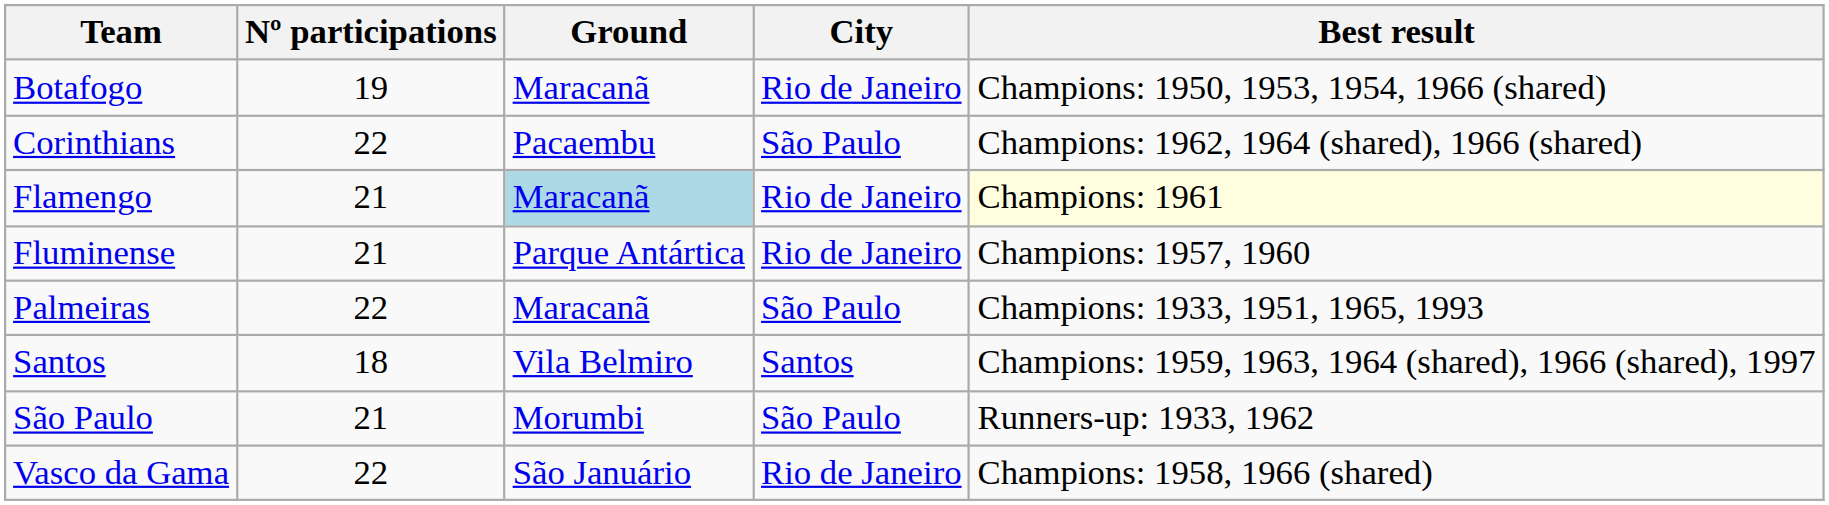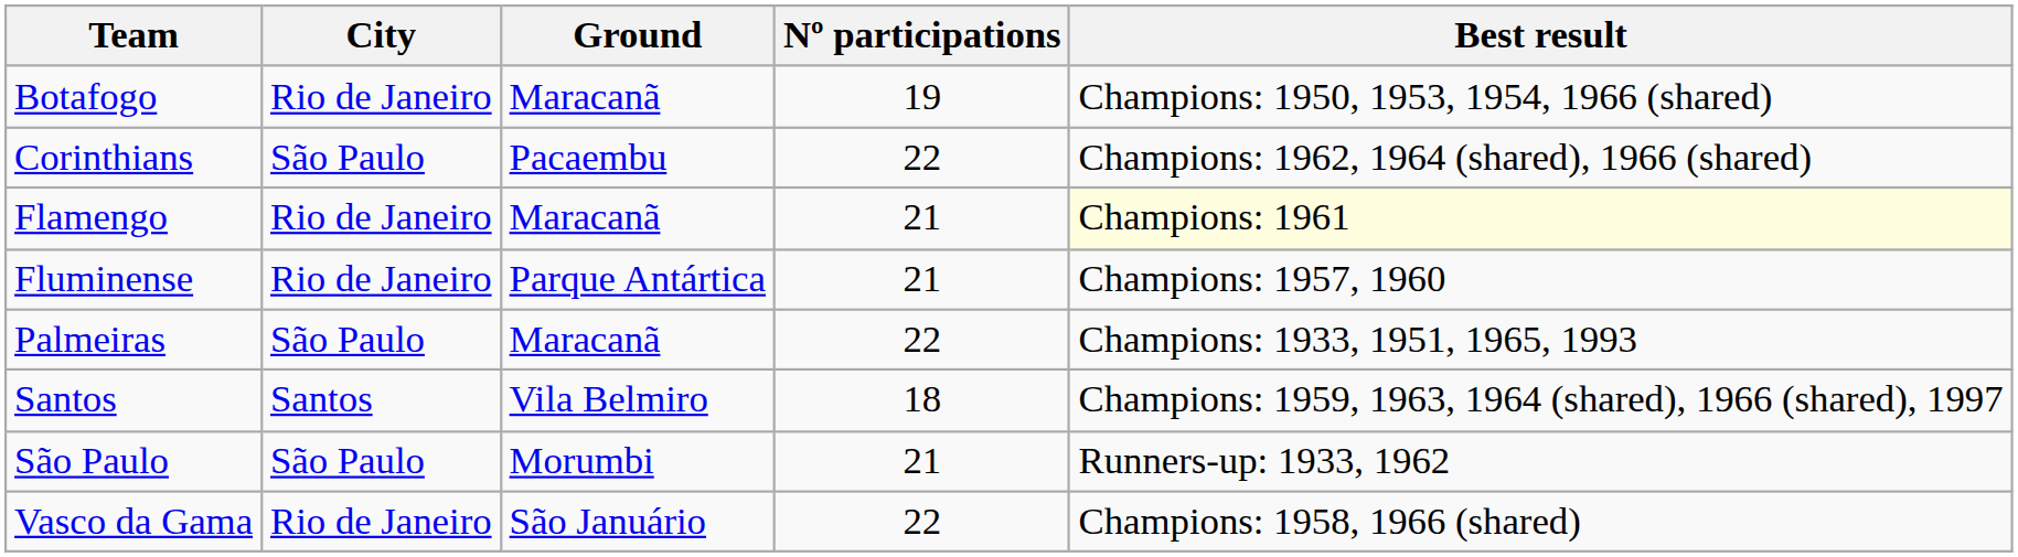 <table class="wikitable sortable">
 <tr>
 <th>Team</th>
+<th>City</th>
+<th>Ground</th>
 <th>Nº participations</th>
-<th>Ground</th>
-<th>City</th>
 <th>Best result</th>
 </tr>
 <tr>
 <td><a href='#'>Botafogo</a></td>
+<td> <a href='#'>Rio de Janeiro</a></td>
+<td><a href='#'>Maracanã</a></td>
 <td align=center>19</td>
-<td><a href='#'>Maracanã</a></td>
-<td> <a href='#'>Rio de Janeiro</a></td>
 <td>Champions: 1950, 1953, 1954, 1966 (shared)</td>
 </tr>
 <tr>
 <td><a href='#'>Corinthians</a></td>
+<td> <a href='#'>São Paulo</a></td>
+<td><a href='#'>Pacaembu</a></td>
 <td align=center>22</td>
-<td><a href='#'>Pacaembu</a></td>
-<td> <a href='#'>São Paulo</a></td>
 <td>Champions: 1962, 1964 (shared), 1966 (shared)</td>
 </tr>
 <tr>
 <td><a href='#'>Flamengo</a></td>
+<td> <a href='#'>Rio de Janeiro</a></td>
+<td><a href='#'>Maracanã</a></td>
 <td align=center>21</td>
-<td style="background: lightblue;"><a href='#'>Maracanã</a></td>
-<td> <a href='#'>Rio de Janeiro</a></td>
 <td style="background: lightyellow;">Champions: 1961</td>
 </tr>
 <tr>
 <td><a href='#'>Fluminense</a></td>
+<td> <a href='#'>Rio de Janeiro</a></td>
+<td><a href='#'>Parque Antártica</a></td>
 <td align=center>21</td>
-<td><a href='#'>Parque Antártica</a></td>
-<td> <a href='#'>Rio de Janeiro</a></td>
 <td>Champions: 1957, 1960</td>
 </tr>
 <tr>
 <td><a href='#'>Palmeiras</a></td>
+<td> <a href='#'>São Paulo</a></td>
+<td><a href='#'>Maracanã</a></td>
 <td align=center>22</td>
-<td><a href='#'>Maracanã</a></td>
-<td> <a href='#'>São Paulo</a></td>
 <td>Champions: 1933, 1951, 1965, 1993</td>
 </tr>
 <tr>
 <td><a href='#'>Santos</a></td>
+<td> <a href='#'>Santos</a></td>
+<td><a href='#'>Vila Belmiro</a></td>
 <td align=center>18</td>
-<td><a href='#'>Vila Belmiro</a></td>
-<td> <a href='#'>Santos</a></td>
 <td>Champions: 1959, 1963, 1964 (shared), 1966 (shared), 1997</td>
 </tr>
 <tr>
 <td><a href='#'>São Paulo</a></td>
+<td> <a href='#'>São Paulo</a></td>
+<td><a href='#'>Morumbi</a></td>
 <td align=center>21</td>
-<td><a href='#'>Morumbi</a></td>
-<td> <a href='#'>São Paulo</a></td>
 <td>Runners-up: 1933, 1962</td>
 </tr>
 <tr>
 <td><a href='#'>Vasco da Gama</a></td>
+<td> <a href='#'>Rio de Janeiro</a></td>
+<td><a href='#'>São Januário</a></td>
 <td align=center>22</td>
-<td><a href='#'>São Januário</a></td>
-<td> <a href='#'>Rio de Janeiro</a></td>
 <td>Champions: 1958, 1966 (shared)</td>
 </tr>
 </table>
